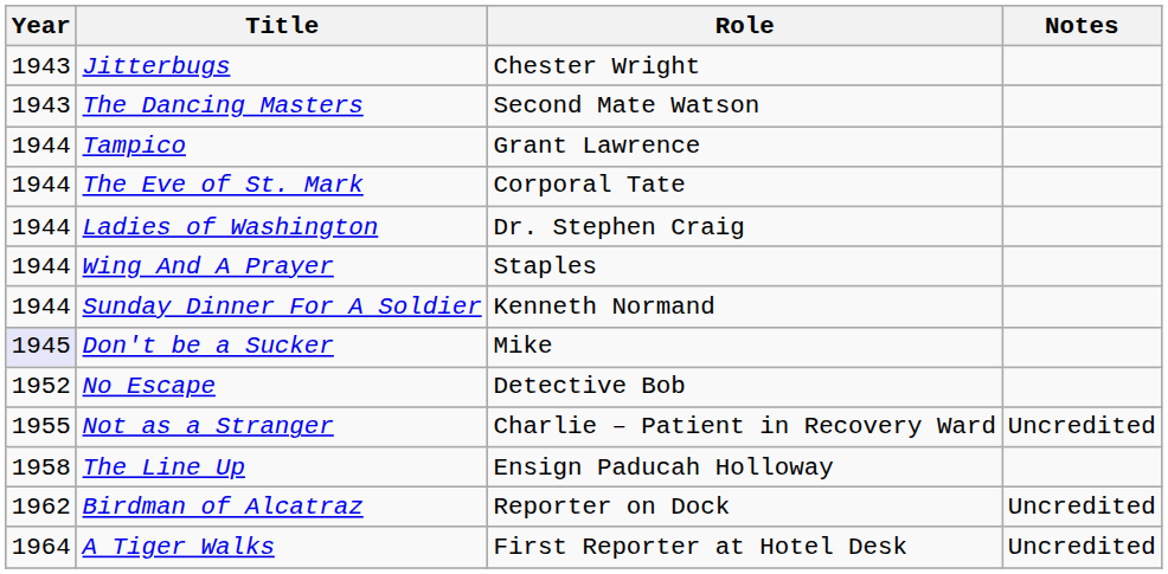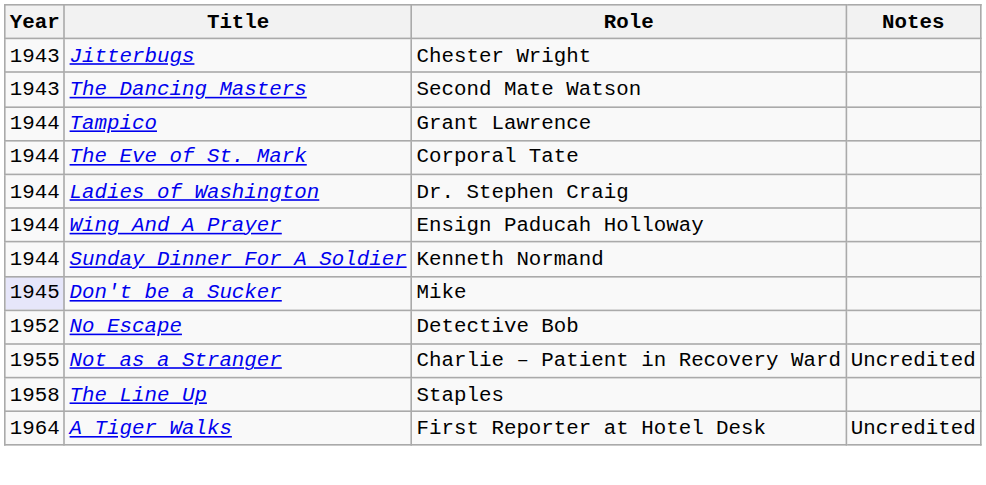 <table class="wikitable">
 <tr>
 <th>Year</th>
 <th>Title</th>
 <th>Role</th>
 <th>Notes</th>
 </tr>
 <tr>
 <td>1943</td>
 <td><em><a href='#'>Jitterbugs</a></em></td>
 <td>Chester Wright</td>
 <td></td>
 </tr>
 <tr>
 <td>1943</td>
 <td><em><a href='#'>The Dancing Masters</a></em></td>
 <td>Second Mate Watson</td>
 <td></td>
 </tr>
 <tr>
 <td>1944</td>
 <td><em><a href='#'>Tampico</a></em></td>
 <td>Grant Lawrence</td>
 <td></td>
 </tr>
 <tr>
 <td>1944</td>
 <td><em><a href='#'>The Eve of St. Mark</a></em></td>
 <td>Corporal Tate</td>
 <td></td>
 </tr>
 <tr>
 <td>1944</td>
 <td><em><a href='#'>Ladies of Washington</a></em></td>
 <td>Dr. Stephen Craig</td>
 <td></td>
 </tr>
 <tr>
 <td>1944</td>
 <td><em><a href='#'>Wing And A Prayer</a></em></td>
-<td>Staples</td>
+<td>Ensign Paducah Holloway</td>
 <td></td>
 </tr>
 <tr>
 <td>1944</td>
 <td><em><a href='#'>Sunday Dinner For A Soldier</a></em></td>
 <td>Kenneth Normand</td>
 <td></td>
 </tr>
 <tr>
 <td style="background: lavender;">1945</td>
 <td><em><a href='#'>Don't be a Sucker</a></em></td>
 <td>Mike</td>
 <td></td>
 </tr>
 <tr>
 <td>1952</td>
 <td><em><a href='#'>No Escape</a></em></td>
 <td>Detective Bob</td>
 <td></td>
 </tr>
 <tr>
 <td>1955</td>
 <td><em><a href='#'>Not as a Stranger</a></em></td>
 <td>Charlie – Patient in Recovery Ward</td>
 <td>Uncredited</td>
 </tr>
 <tr>
 <td>1958</td>
 <td><em><a href='#'>The Line Up</a></em></td>
-<td>Ensign Paducah Holloway</td>
+<td>Staples</td>
 <td></td>
-</tr>
-<tr>
-<td>1962</td>
-<td><em><a href='#'>Birdman of Alcatraz</a></em></td>
-<td>Reporter on Dock</td>
-<td>Uncredited</td>
 </tr>
 <tr>
 <td>1964</td>
 <td><em><a href='#'>A Tiger Walks</a></em></td>
 <td>First Reporter at Hotel Desk</td>
 <td>Uncredited</td>
 </tr>
 </table>
